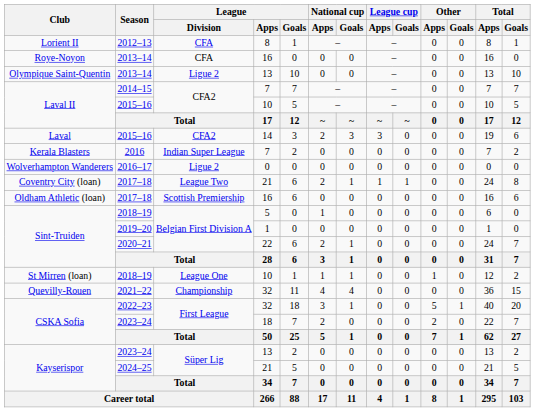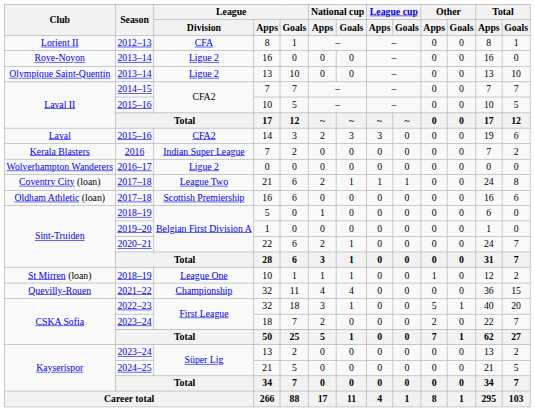 <table class="wikitable" style="text-align:center">
 <tr>
 <th rowspan="2">Club</th>
 <th rowspan="2">Season</th>
 <th colspan="3">League</th>
 <th colspan="2">National cup</th>
 <th colspan="2"><a href='#'>League cup</a></th>
 <th colspan="2">Other</th>
 <th colspan="2">Total</th>
 </tr>
 <tr>
 <th>Division</th>
 <th>Apps</th>
 <th>Goals</th>
 <th>Apps</th>
 <th>Goals</th>
 <th>Apps</th>
 <th>Goals</th>
 <th>Apps</th>
 <th>Goals</th>
 <th>Apps</th>
 <th>Goals</th>
 </tr>
 <tr>
 <td><a href='#'>Lorient II</a></td>
 <td><a href='#'>2012–13</a></td>
 <td><a href='#'>CFA</a></td>
 <td>8</td>
 <td>1</td>
 <td colspan="2">–</td>
 <td colspan="2">–</td>
 <td>0</td>
 <td>0</td>
 <td>8</td>
 <td>1</td>
 </tr>
 <tr>
 <td><a href='#'>Roye-Noyon</a></td>
 <td><a href='#'>2013–14</a></td>
-<td>CFA</td>
+<td><a href='#'>Ligue 2</a></td>
 <td>16</td>
 <td>0</td>
 <td>0</td>
 <td>0</td>
 <td colspan="2">–</td>
 <td>0</td>
 <td>0</td>
 <td>16</td>
 <td>0</td>
 </tr>
 <tr>
 <td><a href='#'>Olympique Saint-Quentin</a></td>
 <td><a href='#'>2013–14</a></td>
 <td><a href='#'>Ligue 2</a></td>
 <td>13</td>
 <td>10</td>
 <td>0</td>
 <td>0</td>
 <td colspan="2">–</td>
 <td>0</td>
 <td>0</td>
 <td>13</td>
 <td>10</td>
 </tr>
 <tr>
 <td rowspan="3"><a href='#'>Laval II</a></td>
 <td><a href='#'>2014–15</a></td>
 <td rowspan="2">CFA2</td>
 <td>7</td>
 <td>7</td>
 <td colspan="2">–</td>
 <td colspan="2">–</td>
 <td>0</td>
 <td>0</td>
 <td>7</td>
 <td>7</td>
 </tr>
 <tr>
 <td><a href='#'>2015–16</a></td>
 <td>10</td>
 <td>5</td>
 <td colspan="2">–</td>
 <td colspan="2">–</td>
 <td>0</td>
 <td>0</td>
 <td>10</td>
 <td>5</td>
 </tr>
 <tr>
 <th colspan="2">Total</th>
 <th>17</th>
 <th>12</th>
 <th>~</th>
 <th>~</th>
 <th>~</th>
 <th>~</th>
 <th>0</th>
 <th>0</th>
 <th>17</th>
 <th>12</th>
 </tr>
 <tr>
 <td><a href='#'>Laval</a></td>
 <td><a href='#'>2015–16</a></td>
 <td><a href='#'>CFA2</a></td>
 <td>14</td>
 <td>3</td>
 <td>2</td>
 <td>3</td>
 <td>3</td>
 <td>0</td>
 <td>0</td>
 <td>0</td>
 <td>19</td>
 <td>6</td>
 </tr>
 <tr>
 <td><a href='#'>Kerala Blasters</a></td>
 <td><a href='#'>2016</a></td>
 <td><a href='#'>Indian Super League</a></td>
 <td>7</td>
 <td>2</td>
 <td>0</td>
 <td>0</td>
 <td>0</td>
 <td>0</td>
 <td>0</td>
 <td>0</td>
 <td>7</td>
 <td>2</td>
 </tr>
 <tr>
 <td><a href='#'>Wolverhampton Wanderers</a></td>
 <td><a href='#'>2016–17</a></td>
 <td><a href='#'>Ligue 2</a></td>
 <td>0</td>
 <td>0</td>
 <td>0</td>
 <td>0</td>
 <td>0</td>
 <td>0</td>
 <td>0</td>
 <td>0</td>
 <td>0</td>
 <td>0</td>
 </tr>
 <tr>
 <td><a href='#'>Coventry City</a> (loan)</td>
 <td><a href='#'>2017–18</a></td>
 <td><a href='#'>League Two</a></td>
 <td>21</td>
 <td>6</td>
 <td>2</td>
 <td>1</td>
 <td>1</td>
 <td>1</td>
 <td>0</td>
 <td>0</td>
 <td>24</td>
 <td>8</td>
 </tr>
 <tr>
 <td><a href='#'>Oldham Athletic</a> (loan)</td>
 <td><a href='#'>2017–18</a></td>
 <td><a href='#'>Scottish Premiership</a></td>
 <td>16</td>
 <td>6</td>
 <td>0</td>
 <td>0</td>
 <td>0</td>
 <td>0</td>
 <td>0</td>
 <td>0</td>
 <td>16</td>
 <td>6</td>
 </tr>
 <tr>
 <td rowspan=4><a href='#'>Sint-Truiden</a></td>
 <td><a href='#'>2018–19</a></td>
 <td rowspan=3><a href='#'>Belgian First Division A</a></td>
 <td>5</td>
 <td>0</td>
 <td>1</td>
 <td>0</td>
 <td>0</td>
 <td>0</td>
 <td>0</td>
 <td>0</td>
 <td>6</td>
 <td>0</td>
 </tr>
 <tr>
 <td><a href='#'>2019–20</a></td>
 <td>1</td>
 <td>0</td>
 <td>0</td>
 <td>0</td>
 <td>0</td>
 <td>0</td>
 <td>0</td>
 <td>0</td>
 <td>1</td>
 <td>0</td>
 </tr>
 <tr>
 <td><a href='#'>2020–21</a></td>
 <td>22</td>
 <td>6</td>
 <td>2</td>
 <td>1</td>
 <td>0</td>
 <td>0</td>
 <td>0</td>
 <td>0</td>
 <td>24</td>
 <td>7</td>
 </tr>
 <tr>
 <th colspan="2">Total</th>
 <th>28</th>
 <th>6</th>
 <th>3</th>
 <th>1</th>
 <th>0</th>
 <th>0</th>
 <th>0</th>
 <th>0</th>
 <th>31</th>
 <th>7</th>
 </tr>
 <tr>
 <td><a href='#'>St Mirren</a> (loan)</td>
 <td><a href='#'>2018–19</a></td>
 <td><a href='#'>League One</a></td>
 <td>10</td>
 <td>1</td>
 <td>1</td>
 <td>1</td>
 <td>0</td>
 <td>0</td>
 <td>1</td>
 <td>0</td>
 <td>12</td>
 <td>2</td>
 </tr>
 <tr>
 <td><a href='#'>Quevilly-Rouen</a></td>
 <td><a href='#'>2021–22</a></td>
 <td><a href='#'>Championship</a></td>
 <td>32</td>
 <td>11</td>
 <td>4</td>
 <td>4</td>
 <td>0</td>
 <td>0</td>
 <td>0</td>
 <td>0</td>
 <td>36</td>
 <td>15</td>
 </tr>
 <tr>
 <td rowspan=3><a href='#'>CSKA Sofia</a></td>
 <td><a href='#'>2022–23</a></td>
 <td rowspan=2><a href='#'>First League</a></td>
 <td>32</td>
 <td>18</td>
 <td>3</td>
 <td>1</td>
 <td>0</td>
 <td>0</td>
 <td>5</td>
 <td>1</td>
 <td>40</td>
 <td>20</td>
 </tr>
 <tr>
 <td><a href='#'>2023–24</a></td>
 <td>18</td>
 <td>7</td>
 <td>2</td>
 <td>0</td>
 <td>0</td>
 <td>0</td>
 <td>2</td>
 <td>0</td>
 <td>22</td>
 <td>7</td>
 </tr>
 <tr>
 <th colspan="2">Total</th>
 <th>50</th>
 <th>25</th>
 <th>5</th>
 <th>1</th>
 <th>0</th>
 <th>0</th>
 <th>7</th>
 <th>1</th>
 <th>62</th>
 <th>27</th>
 </tr>
 <tr>
 <td rowspan=3><a href='#'>Kayserispor</a></td>
 <td><a href='#'>2023–24</a></td>
 <td rowspan=2><a href='#'>Süper Lig</a></td>
 <td>13</td>
 <td>2</td>
 <td>0</td>
 <td>0</td>
 <td>0</td>
 <td>0</td>
 <td>0</td>
 <td>0</td>
 <td>13</td>
 <td>2</td>
 </tr>
 <tr>
 <td><a href='#'>2024–25</a></td>
 <td>21</td>
 <td>5</td>
 <td>0</td>
 <td>0</td>
 <td>0</td>
 <td>0</td>
 <td>0</td>
 <td>0</td>
 <td>21</td>
 <td>5</td>
 </tr>
 <tr>
 <th colspan="2">Total</th>
 <th>34</th>
 <th>7</th>
 <th>0</th>
 <th>0</th>
 <th>0</th>
 <th>0</th>
 <th>0</th>
 <th>0</th>
 <th>34</th>
 <th>7</th>
 </tr>
 <tr>
 <th colspan="3">Career total</th>
 <th>266</th>
 <th>88</th>
 <th>17</th>
 <th>11</th>
 <th>4</th>
 <th>1</th>
 <th>8</th>
 <th>1</th>
 <th>295</th>
 <th>103</th>
 </tr>
 </table>
